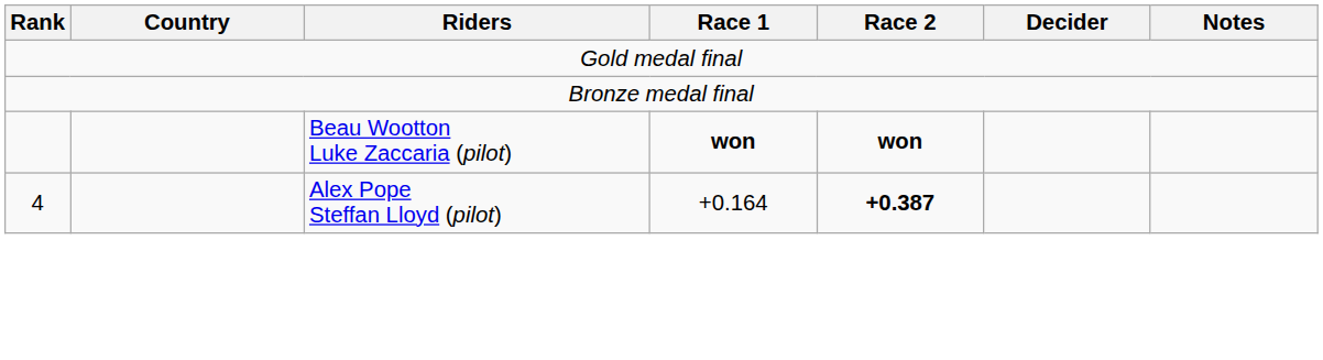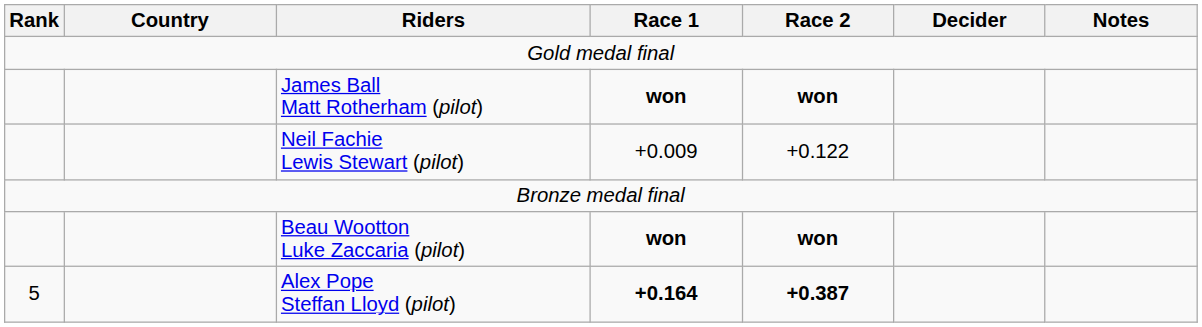 <table class="wikitable sortable" style="text-align:center;">
 <tr>
 <th>Rank</th>
 <th style="width:10em;">Country</th>
 <th style="width:15em;">Riders</th>
 <th style="width:7em;">Race 1</th>
 <th style="width:7em;">Race 2</th>
 <th style="width:7em;">Decider</th>
 <th style="width:7em;">Notes</th>
 </tr>
 <tr>
 <td colspan=7><em>Gold medal final</em></td>
 </tr>
 <tr>
+<td></td>
+<td align=left></td>
+<td align="left"><a href='#'>James Ball</a><br><a href='#'>Matt Rotherham</a> (<em>pilot</em>)</td>
+<td><strong>won	</strong></td>
+<td><strong>won</strong></td>
+<td></td>
+<td></td>
+</tr>
+<tr>
+<td></td>
+<td align="left"></td>
+<td align="left"><a href='#'>Neil Fachie</a><br><a href='#'>Lewis Stewart</a> (<em>pilot</em>)</td>
+<td>+0.009</td>
+<td>+0.122</td>
+<td></td>
+<td></td>
+</tr>
+<tr>
 <td colspan=7><em>Bronze medal final</em></td>
 </tr>
 <tr>
 <td></td>
 <td align="left"></td>
 <td align="left"><a href='#'>Beau Wootton</a><br><a href='#'>Luke Zaccaria</a> (<em>pilot</em>)</td>
 <td><strong>won	</strong></td>
 <td><strong>won</strong></td>
 <td></td>
 <td></td>
 </tr>
 <tr>
-<td>4</td>
+<td>5</td>
 <td align="left"></td>
 <td align="left"><a href='#'>Alex Pope</a><br><a href='#'>Steffan Lloyd</a> (<em>pilot</em>)</td>
-<td>+0.164</td>
+<td><strong>+0.164</strong></td>
 <td><strong>+0.387</strong></td>
 <td></td>
 <td></td>
 </tr>
 </table>
